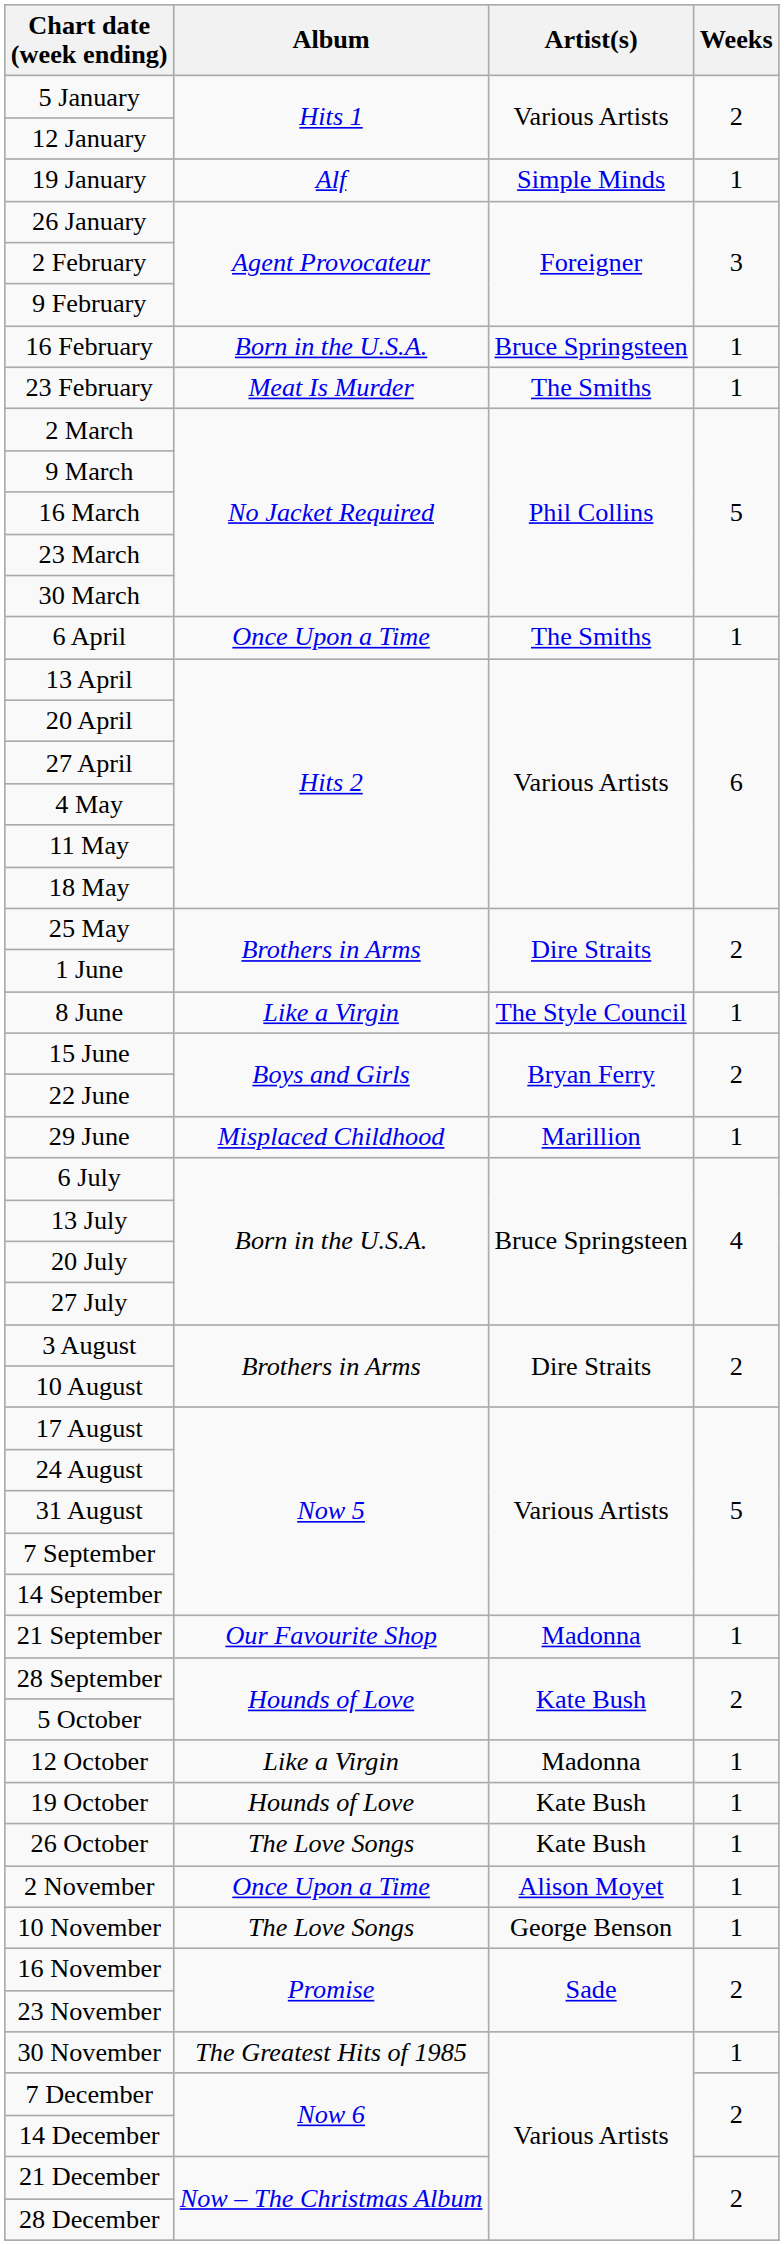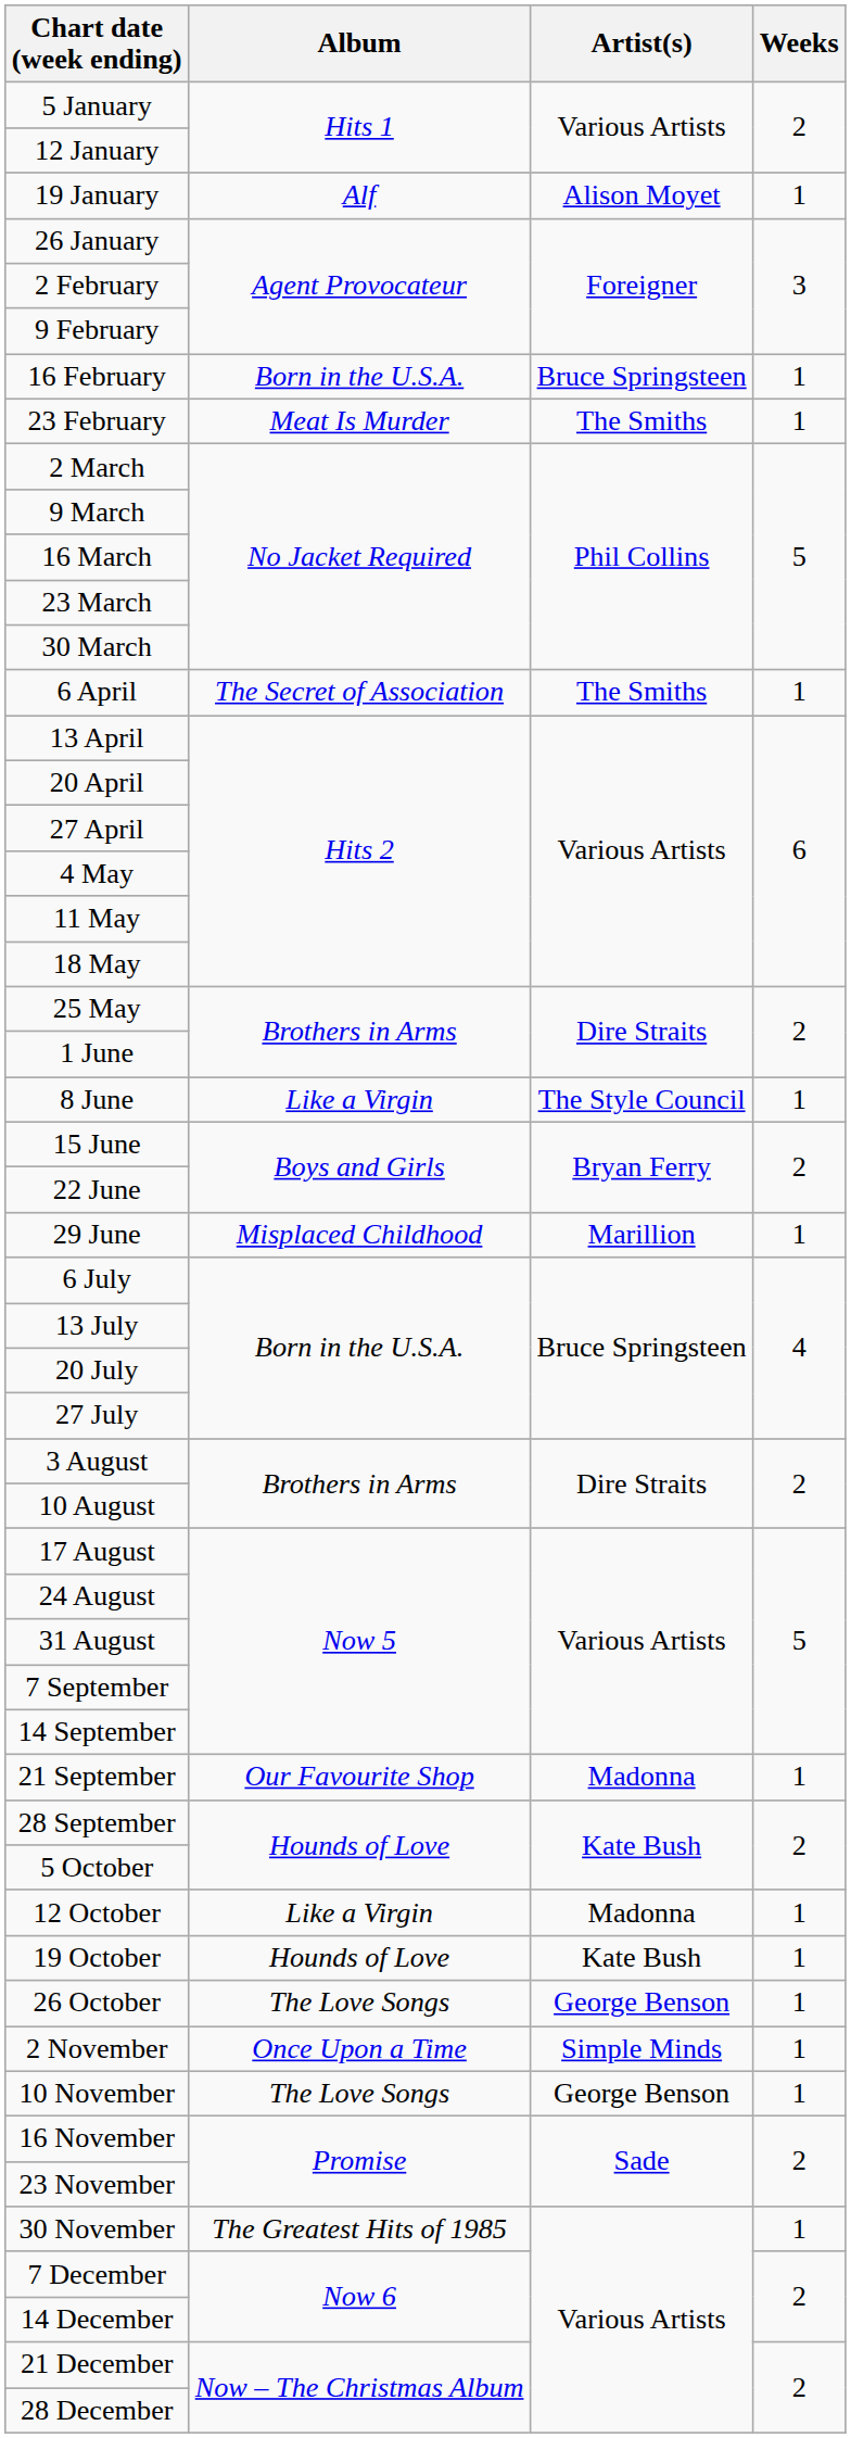 <table class="wikitable" style="text-align:center;">
 <tr>
 <th>Chart date<br>(week ending)</th>
 <th>Album</th>
 <th>Artist(s)</th>
 <th>Weeks</th>
 </tr>
 <tr>
 <td>5 January</td>
 <td rowspan=2><em><a href='#'>Hits 1</a></em></td>
 <td rowspan=2>Various Artists</td>
 <td rowspan=2>2</td>
 </tr>
 <tr>
 <td>12 January</td>
 </tr>
 <tr>
 <td>19 January</td>
 <td><em><a href='#'>Alf</a></em></td>
-<td><a href='#'>Simple Minds</a></td>
+<td><a href='#'>Alison Moyet</a></td>
 <td>1</td>
 </tr>
 <tr>
 <td>26 January</td>
 <td rowspan=3><em><a href='#'>Agent Provocateur</a></em></td>
 <td rowspan=3><a href='#'>Foreigner</a></td>
 <td rowspan=3>3</td>
 </tr>
 <tr>
 <td>2 February</td>
 </tr>
 <tr>
 <td>9 February</td>
 </tr>
 <tr>
 <td>16 February</td>
 <td><em><a href='#'>Born in the U.S.A.</a></em></td>
 <td><a href='#'>Bruce Springsteen</a></td>
 <td>1</td>
 </tr>
 <tr>
 <td>23 February</td>
 <td><em><a href='#'>Meat Is Murder</a></em></td>
 <td><a href='#'>The Smiths</a></td>
 <td>1</td>
 </tr>
 <tr>
 <td>2 March</td>
 <td rowspan=5><em><a href='#'>No Jacket Required</a></em></td>
 <td rowspan=5><a href='#'>Phil Collins</a></td>
 <td rowspan=5>5</td>
 </tr>
 <tr>
 <td>9 March</td>
 </tr>
 <tr>
 <td>16 March</td>
 </tr>
 <tr>
 <td>23 March</td>
 </tr>
 <tr>
 <td>30 March</td>
 </tr>
 <tr>
 <td>6 April</td>
-<td><em><a href='#'>Once Upon a Time</a></em></td>
+<td><em><a href='#'>The Secret of Association</a></em></td>
 <td><a href='#'>The Smiths</a></td>
 <td>1</td>
 </tr>
 <tr>
 <td>13 April</td>
 <td rowspan=6><em><a href='#'>Hits 2</a></em></td>
 <td rowspan=6>Various Artists</td>
 <td rowspan=6>6</td>
 </tr>
 <tr>
 <td>20 April</td>
 </tr>
 <tr>
 <td>27 April</td>
 </tr>
 <tr>
 <td>4 May</td>
 </tr>
 <tr>
 <td>11 May</td>
 </tr>
 <tr>
 <td>18 May</td>
 </tr>
 <tr>
 <td>25 May</td>
 <td rowspan=2><em><a href='#'>Brothers in Arms</a></em></td>
 <td rowspan=2><a href='#'>Dire Straits</a></td>
 <td rowspan=2>2</td>
 </tr>
 <tr>
 <td>1 June</td>
 </tr>
 <tr>
 <td>8 June</td>
 <td><em><a href='#'>Like a Virgin</a></em></td>
 <td><a href='#'>The Style Council</a></td>
 <td>1</td>
 </tr>
 <tr>
 <td>15 June</td>
 <td rowspan=2><em><a href='#'>Boys and Girls</a></em></td>
 <td rowspan=2><a href='#'>Bryan Ferry</a></td>
 <td rowspan=2>2</td>
 </tr>
 <tr>
 <td>22 June</td>
 </tr>
 <tr>
 <td>29 June</td>
 <td><em><a href='#'>Misplaced Childhood</a></em></td>
 <td><a href='#'>Marillion</a></td>
 <td>1</td>
 </tr>
 <tr>
 <td>6 July</td>
 <td rowspan=4><em>Born in the U.S.A.</em></td>
 <td rowspan=4>Bruce Springsteen</td>
 <td rowspan=4>4</td>
 </tr>
 <tr>
 <td>13 July</td>
 </tr>
 <tr>
 <td>20 July</td>
 </tr>
 <tr>
 <td>27 July</td>
 </tr>
 <tr>
 <td>3 August</td>
 <td rowspan=2><em>Brothers in Arms</em></td>
 <td rowspan=2>Dire Straits</td>
 <td rowspan=2>2</td>
 </tr>
 <tr>
 <td>10 August</td>
 </tr>
 <tr>
 <td>17 August</td>
 <td rowspan=5><em><a href='#'>Now 5</a></em></td>
 <td rowspan=5>Various Artists</td>
 <td rowspan=5>5</td>
 </tr>
 <tr>
 <td>24 August</td>
 </tr>
 <tr>
 <td>31 August</td>
 </tr>
 <tr>
 <td>7 September</td>
 </tr>
 <tr>
 <td>14 September</td>
 </tr>
 <tr>
 <td>21 September</td>
 <td><em><a href='#'>Our Favourite Shop</a></em></td>
 <td><a href='#'>Madonna</a></td>
 <td>1</td>
 </tr>
 <tr>
 <td>28 September</td>
 <td rowspan=2><em><a href='#'>Hounds of Love</a></em></td>
 <td rowspan=2><a href='#'>Kate Bush</a></td>
 <td rowspan=2>2</td>
 </tr>
 <tr>
 <td>5 October</td>
 </tr>
 <tr>
 <td>12 October</td>
 <td><em>Like a Virgin</em></td>
 <td>Madonna</td>
 <td>1</td>
 </tr>
 <tr>
 <td>19 October</td>
 <td><em>Hounds of Love</em></td>
 <td>Kate Bush</td>
 <td>1</td>
 </tr>
 <tr>
 <td>26 October</td>
 <td><em>The Love Songs</em></td>
-<td>Kate Bush</td>
+<td><a href='#'>George Benson</a></td>
 <td>1</td>
 </tr>
 <tr>
 <td>2 November</td>
 <td><em><a href='#'>Once Upon a Time</a></em></td>
-<td><a href='#'>Alison Moyet</a></td>
+<td><a href='#'>Simple Minds</a></td>
 <td>1</td>
 </tr>
 <tr>
 <td>10 November</td>
 <td><em>The Love Songs</em></td>
 <td>George Benson</td>
 <td>1</td>
 </tr>
 <tr>
 <td>16 November</td>
 <td rowspan=2><em><a href='#'>Promise</a></em></td>
 <td rowspan=2><a href='#'>Sade</a></td>
 <td rowspan=2>2</td>
 </tr>
 <tr>
 <td>23 November</td>
 </tr>
 <tr>
 <td>30 November</td>
 <td><em>The Greatest Hits of 1985</em></td>
 <td rowspan=5>Various Artists</td>
 <td>1</td>
 </tr>
 <tr>
 <td>7 December</td>
 <td rowspan=2><em><a href='#'>Now 6</a></em></td>
 <td rowspan=2>2</td>
 </tr>
 <tr>
 <td>14 December</td>
 </tr>
 <tr>
 <td>21 December</td>
 <td rowspan=2><em><a href='#'>Now – The Christmas Album</a></em></td>
 <td rowspan=2>2</td>
 </tr>
 <tr>
 <td>28 December</td>
 </tr>
 </table>
